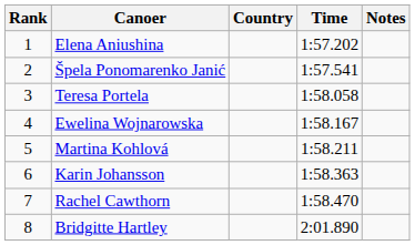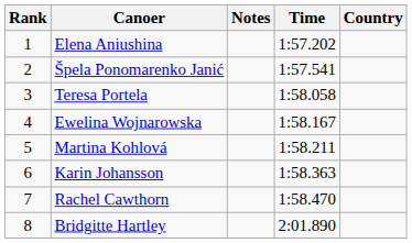 <table class="wikitable" style="text-align:center;">
 <tr>
 <th>Rank</th>
 <th>Canoer</th>
+<th>Notes</th>
+<th>Time</th>
 <th>Country</th>
-<th>Time</th>
-<th>Notes</th>
 </tr>
 <tr>
 <td>1</td>
 <td align="left"><a href='#'>Elena Aniushina</a></td>
+<td></td>
+<td>1:57.202</td>
 <td align=left></td>
-<td>1:57.202</td>
-<td></td>
 </tr>
 <tr>
 <td>2</td>
 <td align=left><a href='#'>Špela Ponomarenko Janić</a></td>
+<td></td>
+<td>1:57.541</td>
 <td align=left></td>
-<td>1:57.541</td>
-<td></td>
 </tr>
 <tr>
 <td>3</td>
 <td align=left><a href='#'>Teresa Portela</a></td>
+<td></td>
+<td>1:58.058</td>
 <td align=left></td>
-<td>1:58.058</td>
-<td></td>
 </tr>
 <tr>
 <td>4</td>
 <td align=left><a href='#'>Ewelina Wojnarowska</a></td>
+<td></td>
+<td>1:58.167</td>
 <td align=left></td>
-<td>1:58.167</td>
-<td></td>
 </tr>
 <tr>
 <td>5</td>
 <td align="left"><a href='#'>Martina Kohlová</a></td>
+<td></td>
+<td>1:58.211</td>
 <td align=left></td>
-<td>1:58.211</td>
-<td></td>
 </tr>
 <tr>
 <td>6</td>
 <td align=left><a href='#'>Karin Johansson</a></td>
+<td></td>
+<td>1:58.363</td>
 <td align=left></td>
-<td>1:58.363</td>
-<td></td>
 </tr>
 <tr>
 <td>7</td>
 <td align=left><a href='#'>Rachel Cawthorn</a></td>
+<td></td>
+<td>1:58.470</td>
 <td align=left></td>
-<td>1:58.470</td>
-<td></td>
 </tr>
 <tr>
 <td>8</td>
 <td align=left><a href='#'>Bridgitte Hartley</a></td>
+<td></td>
+<td>2:01.890</td>
 <td align=left></td>
-<td>2:01.890</td>
-<td></td>
 </tr>
 </table>
